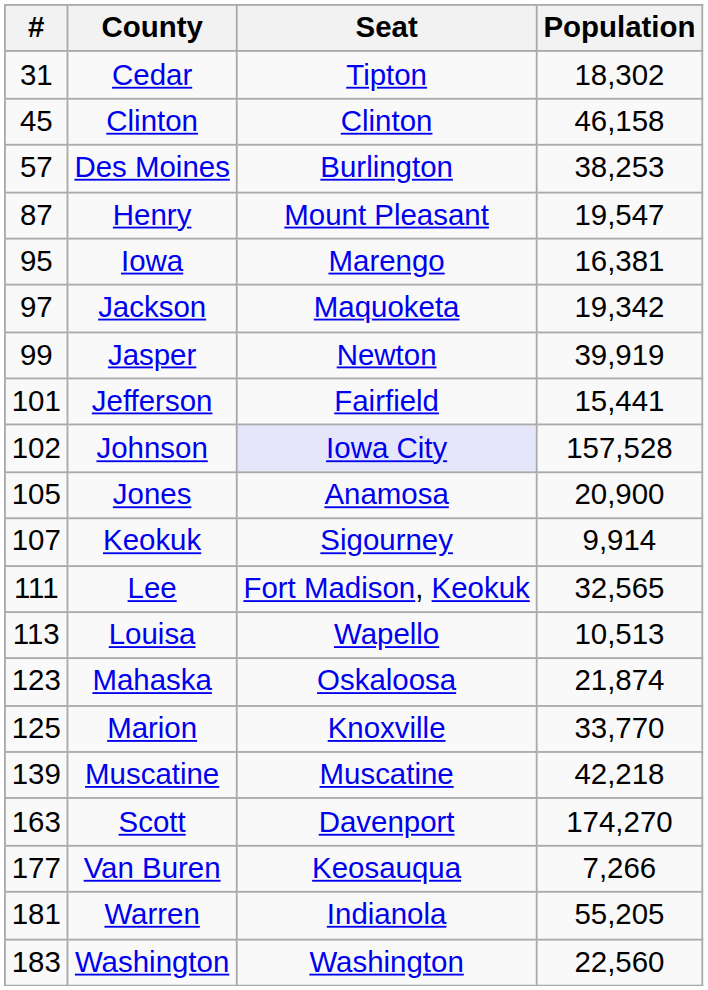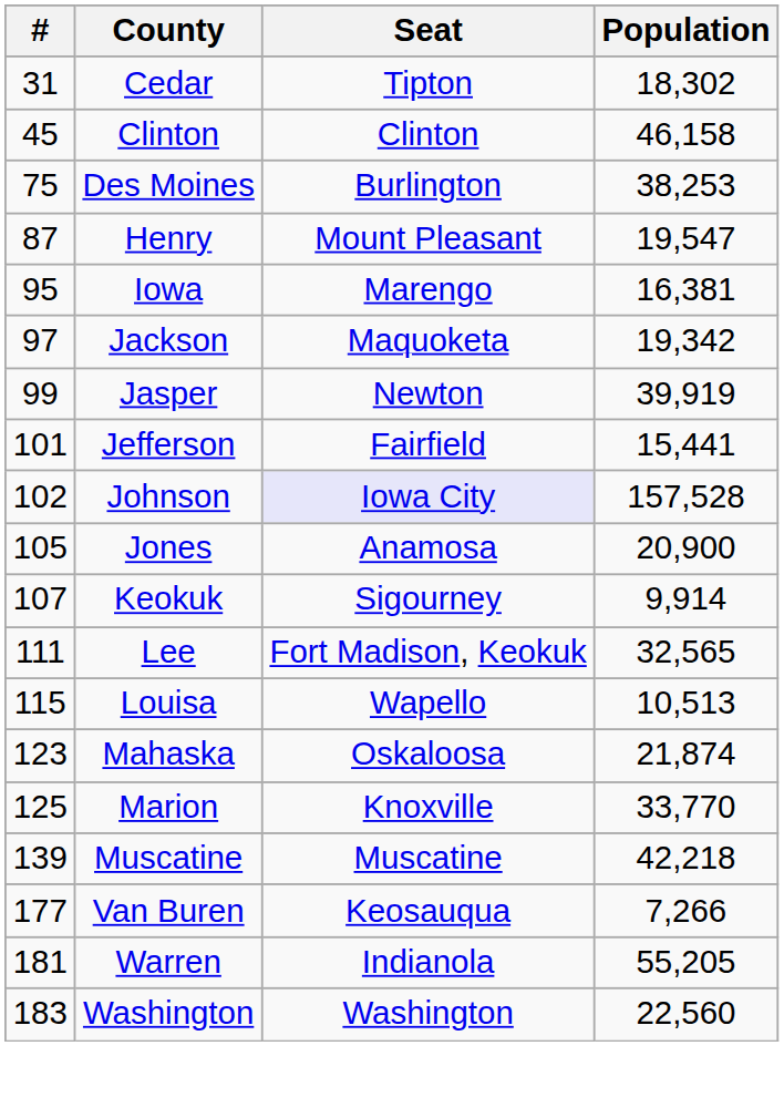 <table class="wikitable sortable" style="text-align:center;">
 <tr>
 <th>#</th>
 <th>County</th>
 <th>Seat</th>
 <th>Population</th>
 </tr>
 <tr>
 <td>31</td>
 <td><a href='#'>Cedar</a></td>
 <td><a href='#'>Tipton</a></td>
 <td>18,302</td>
 </tr>
 <tr>
 <td>45</td>
 <td><a href='#'>Clinton</a></td>
 <td><a href='#'>Clinton</a></td>
 <td>46,158</td>
 </tr>
 <tr>
-<td>57</td>
+<td>75</td>
 <td><a href='#'>Des Moines</a></td>
 <td><a href='#'>Burlington</a></td>
 <td>38,253</td>
 </tr>
 <tr>
 <td>87</td>
 <td><a href='#'>Henry</a></td>
 <td><a href='#'>Mount Pleasant</a></td>
 <td>19,547</td>
 </tr>
 <tr>
 <td>95</td>
 <td><a href='#'>Iowa</a></td>
 <td><a href='#'>Marengo</a></td>
 <td>16,381</td>
 </tr>
 <tr>
 <td>97</td>
 <td><a href='#'>Jackson</a></td>
 <td><a href='#'>Maquoketa</a></td>
 <td>19,342</td>
 </tr>
 <tr>
 <td>99</td>
 <td><a href='#'>Jasper</a></td>
 <td><a href='#'>Newton</a></td>
 <td>39,919</td>
 </tr>
 <tr>
 <td>101</td>
 <td><a href='#'>Jefferson</a></td>
 <td><a href='#'>Fairfield</a></td>
 <td>15,441</td>
 </tr>
 <tr>
 <td>102</td>
 <td><a href='#'>Johnson</a></td>
 <td style="background: lavender;"><a href='#'>Iowa City</a></td>
 <td>157,528</td>
 </tr>
 <tr>
 <td>105</td>
 <td><a href='#'>Jones</a></td>
 <td><a href='#'>Anamosa</a></td>
 <td>20,900</td>
 </tr>
 <tr>
 <td>107</td>
 <td><a href='#'>Keokuk</a></td>
 <td><a href='#'>Sigourney</a></td>
 <td>9,914</td>
 </tr>
 <tr>
 <td>111</td>
 <td><a href='#'>Lee</a></td>
 <td><a href='#'>Fort Madison</a>, <a href='#'>Keokuk</a></td>
 <td>32,565</td>
 </tr>
 <tr>
-<td>113</td>
+<td>115</td>
 <td><a href='#'>Louisa</a></td>
 <td><a href='#'>Wapello</a></td>
 <td>10,513</td>
 </tr>
 <tr>
 <td>123</td>
 <td><a href='#'>Mahaska</a></td>
 <td><a href='#'>Oskaloosa</a></td>
 <td>21,874</td>
 </tr>
 <tr>
 <td>125</td>
 <td><a href='#'>Marion</a></td>
 <td><a href='#'>Knoxville</a></td>
 <td>33,770</td>
 </tr>
 <tr>
 <td>139</td>
 <td><a href='#'>Muscatine</a></td>
 <td><a href='#'>Muscatine</a></td>
 <td>42,218</td>
 </tr>
 <tr>
-<td>163</td>
-<td><a href='#'>Scott</a></td>
-<td><a href='#'>Davenport</a></td>
-<td>174,270</td>
-</tr>
-<tr>
 <td>177</td>
 <td><a href='#'>Van Buren</a></td>
 <td><a href='#'>Keosauqua</a></td>
 <td>7,266</td>
 </tr>
 <tr>
 <td>181</td>
 <td><a href='#'>Warren</a></td>
 <td><a href='#'>Indianola</a></td>
 <td>55,205</td>
 </tr>
 <tr>
 <td>183</td>
 <td><a href='#'>Washington</a></td>
 <td><a href='#'>Washington</a></td>
 <td>22,560</td>
 </tr>
 </table>
